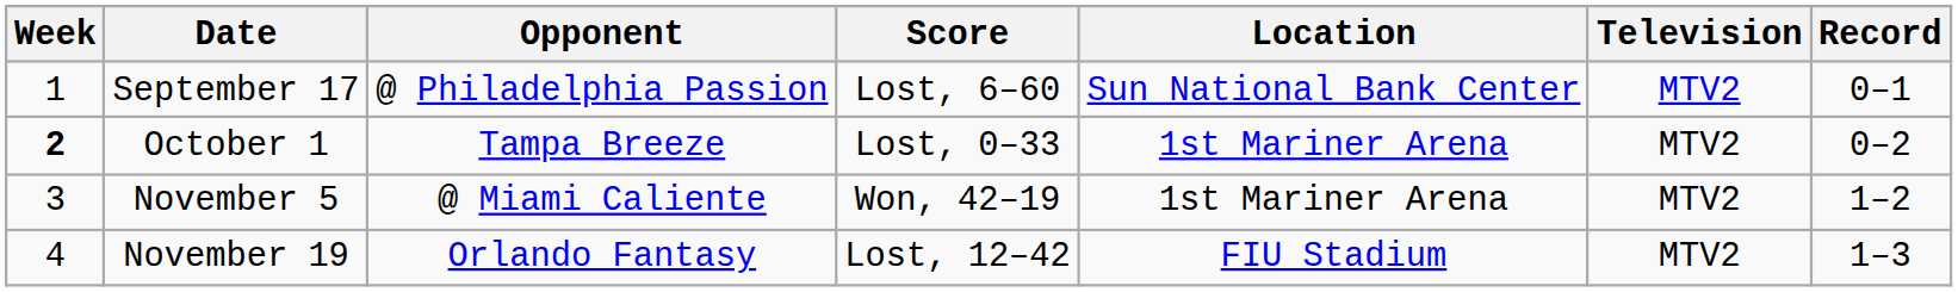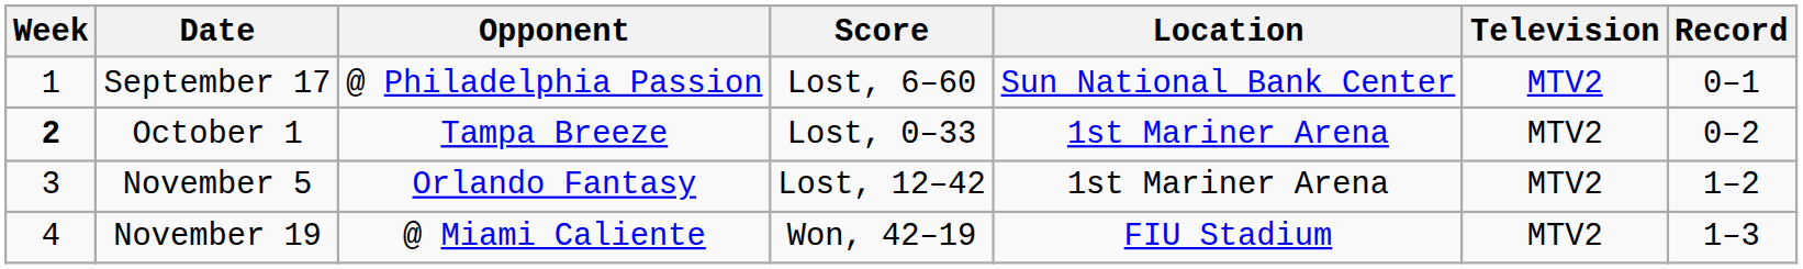 <table class="wikitable" style="text-align:center">
 <tr>
 <th>Week</th>
 <th>Date</th>
 <th>Opponent</th>
 <th>Score</th>
 <th>Location</th>
 <th>Television</th>
 <th>Record</th>
 </tr>
 <tr>
 <td>1</td>
 <td>September 17</td>
 <td>@ <a href='#'>Philadelphia Passion</a></td>
 <td>Lost, 6–60</td>
 <td><a href='#'>Sun National Bank Center</a></td>
 <td><a href='#'>MTV2</a></td>
 <td>0–1</td>
 </tr>
 <tr>
 <td><strong>2</strong></td>
 <td>October 1</td>
 <td><a href='#'>Tampa Breeze</a></td>
 <td>Lost, 0–33</td>
 <td><a href='#'>1st Mariner Arena</a></td>
 <td>MTV2</td>
 <td>0–2</td>
 </tr>
 <tr>
 <td>3</td>
 <td>November 5</td>
-<td>@ <a href='#'>Miami Caliente</a></td>
-<td>Won, 42–19</td>
+<td><a href='#'>Orlando Fantasy</a></td>
+<td>Lost, 12–42</td>
 <td>1st Mariner Arena</td>
 <td>MTV2</td>
 <td>1–2</td>
 </tr>
 <tr>
 <td>4</td>
 <td>November 19</td>
-<td><a href='#'>Orlando Fantasy</a></td>
-<td>Lost, 12–42</td>
+<td>@ <a href='#'>Miami Caliente</a></td>
+<td>Won, 42–19</td>
 <td><a href='#'>FIU Stadium</a></td>
 <td>MTV2</td>
 <td>1–3</td>
 </tr>
 </table>
